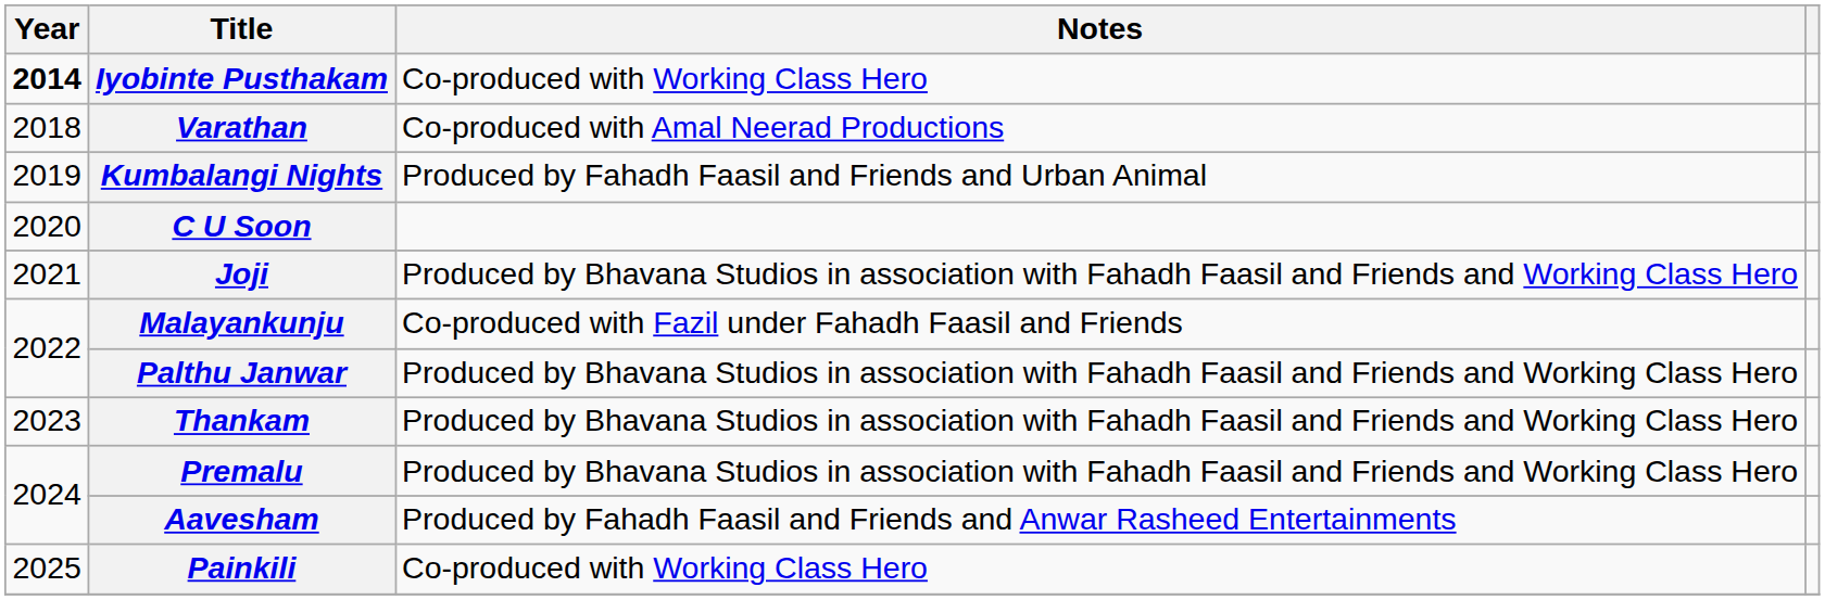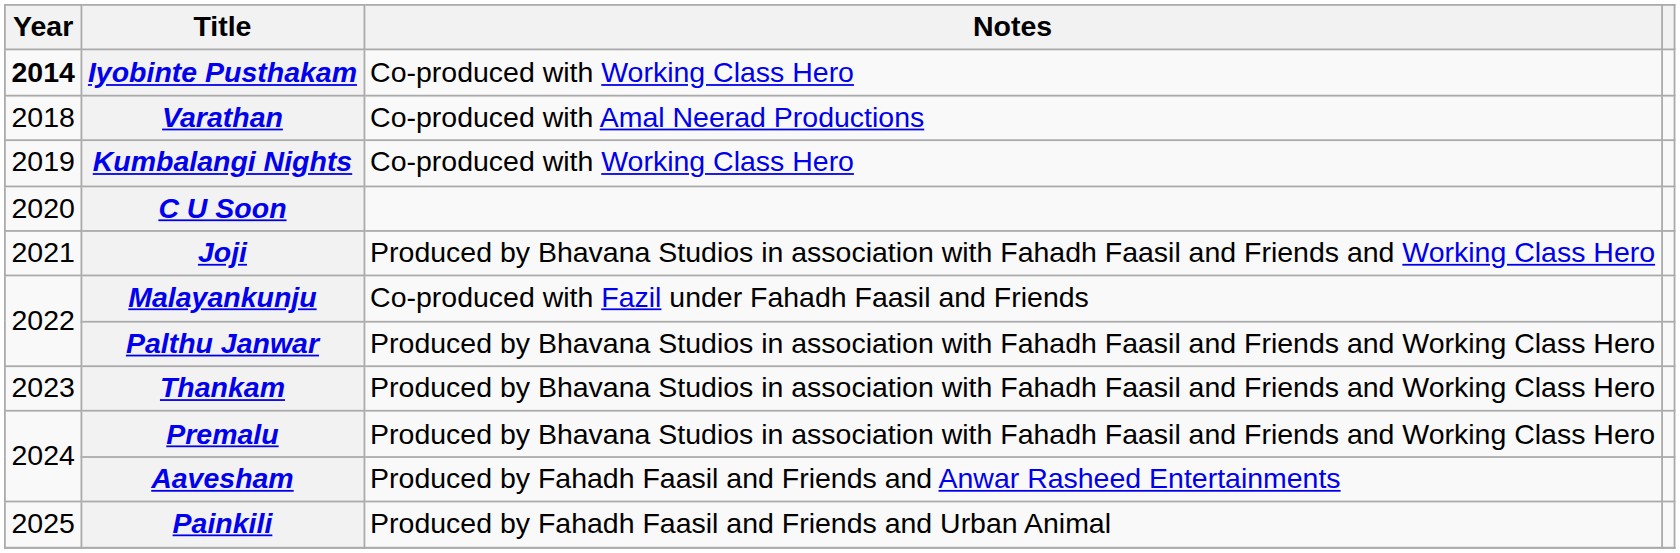 <table class="wikitable sortable plainrowheaders">
 <tr>
 <th>Year</th>
 <th>Title</th>
 <th class="unsortable" >Notes</th>
 <th class="unsortable" ></th>
 </tr>
 <tr>
 <td><strong>2014</strong></td>
 <th scope="row"><em><a href='#'>Iyobinte Pusthakam</a></em></th>
 <td>Co-produced with <a href='#'>Working Class Hero</a></td>
 <td></td>
 </tr>
 <tr>
 <td>2018</td>
 <th scope="row"><em><a href='#'>Varathan</a></em></th>
 <td>Co-produced with <a href='#'>Amal Neerad Productions</a></td>
 <td></td>
 </tr>
 <tr>
 <td>2019</td>
 <th scope="row"><em><a href='#'>Kumbalangi Nights</a></em></th>
-<td>Produced by Fahadh Faasil and Friends and Urban Animal</td>
+<td>Co-produced with <a href='#'>Working Class Hero</a></td>
 <td></td>
 </tr>
 <tr>
 <td>2020</td>
 <th scope="row"><em><a href='#'>C U Soon</a></em></th>
 <td></td>
 <td></td>
 </tr>
 <tr>
 <td>2021</td>
 <th scope="row"><a href='#'><em>Joji</em></a></th>
 <td>Produced by Bhavana Studios in association with Fahadh Faasil and Friends and <a href='#'>Working Class Hero</a></td>
 <td></td>
 </tr>
 <tr>
 <td rowspan=2>2022</td>
 <th scope="row"><em><a href='#'>Malayankunju</a></em></th>
 <td>Co-produced with <a href='#'>Fazil</a> under Fahadh Faasil and Friends</td>
 <td></td>
 </tr>
 <tr>
 <th scope="row"><em><a href='#'>Palthu Janwar</a></em></th>
 <td>Produced by Bhavana Studios in association with Fahadh Faasil and Friends and Working Class Hero</td>
 <td></td>
 </tr>
 <tr>
 <td>2023</td>
 <th scope="row"><em><a href='#'>Thankam</a></em></th>
 <td>Produced by Bhavana Studios in association with Fahadh Faasil and Friends and Working Class Hero</td>
 <td></td>
 </tr>
 <tr>
 <td rowspan="2">2024</td>
 <th scope="row"><em><a href='#'>Premalu</a></em></th>
 <td>Produced by Bhavana Studios in association with Fahadh Faasil and Friends and Working Class Hero</td>
 <td></td>
 </tr>
 <tr>
 <th scope="row"><em><a href='#'>Aavesham</a></em></th>
 <td>Produced by Fahadh Faasil and Friends and <a href='#'>Anwar Rasheed Entertainments</a></td>
 <td></td>
 </tr>
 <tr>
 <td>2025</td>
 <th scope="row"><em><a href='#'>Painkili</a></em></th>
-<td>Co-produced with <a href='#'>Working Class Hero</a></td>
+<td>Produced by Fahadh Faasil and Friends and Urban Animal</td>
 <td></td>
 </tr>
 <tr>
 </tr>
 </table>
